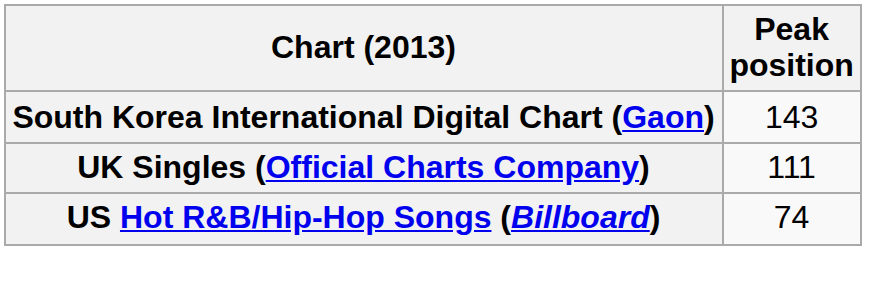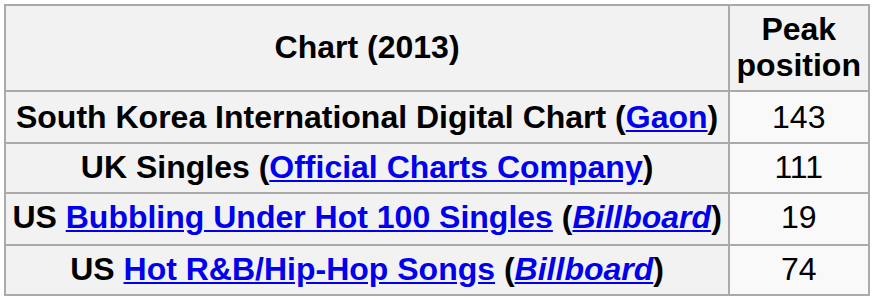 <table class="wikitable sortable plainrowheaders" style="text-align:center">
 <tr>
 <th scope="col">Chart (2013)</th>
 <th scope="col">Peak<br>position</th>
 </tr>
 <tr>
 </tr>
 <tr>
 <th scope="row">South Korea International Digital Chart (<a href='#'>Gaon</a>)</th>
 <td>143</td>
 </tr>
 <tr>
 <th scope="row">UK Singles (<a href='#'>Official Charts Company</a>)</th>
 <td>111</td>
 </tr>
 <tr>
 </tr>
 <tr>
+<th scope="row">US <a href='#'>Bubbling Under Hot 100 Singles</a> (<em><a href='#'>Billboard</a></em>)</th>
+<td>19</td>
+</tr>
+<tr>
 <th scope="row">US <a href='#'>Hot R&B/Hip-Hop Songs</a> (<em><a href='#'>Billboard</a></em>)</th>
 <td>74</td>
 </tr>
 </table>
